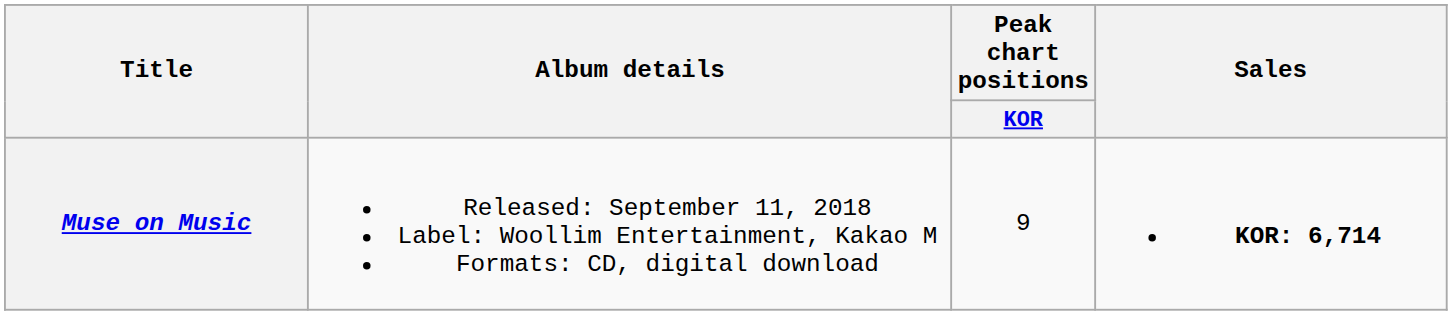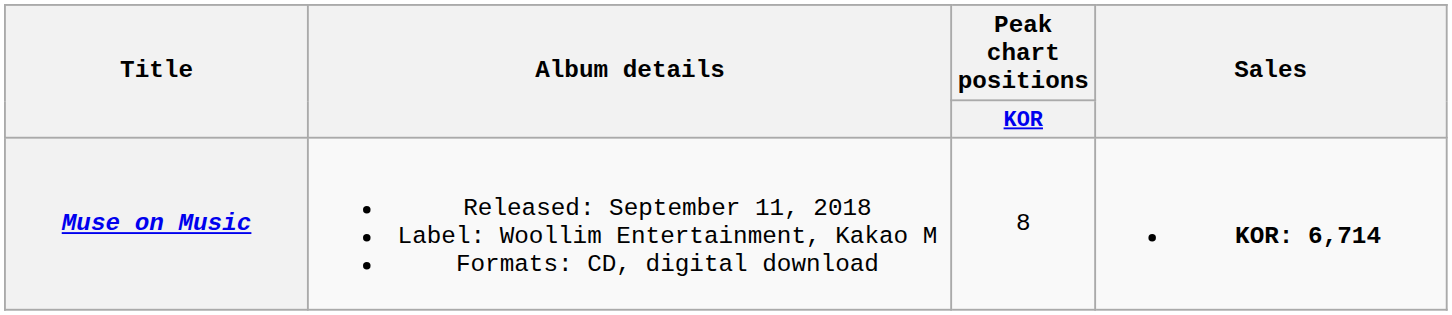 <table class="wikitable plainrowheaders" style="text-align:center;">
 <tr>
 <th rowspan="2" style="width:12em;">Title</th>
 <th rowspan="2" style="width:26em;">Album details</th>
 <th colspan="1">Peak chart positions</th>
 <th rowspan="2" style="width:14em;">Sales</th>
 </tr>
 <tr>
 <th scope="col" style="width:3em;font-size:90%;"><a href='#'>KOR</a><br></th>
 </tr>
 <tr>
 <th scope="row"><em><a href='#'>Muse on Music</a></em></th>
 <td><br><ul><li>Released: September 11, 2018</li><li>Label: Woollim Entertainment, Kakao M</li><li>Formats: CD, digital download</li></ul></td>
-<td>9</td>
+<td>8</td>
 <td><strong><br><ul><li>KOR: 6,714</li></ul></strong></td>
 </tr>
 </table>
